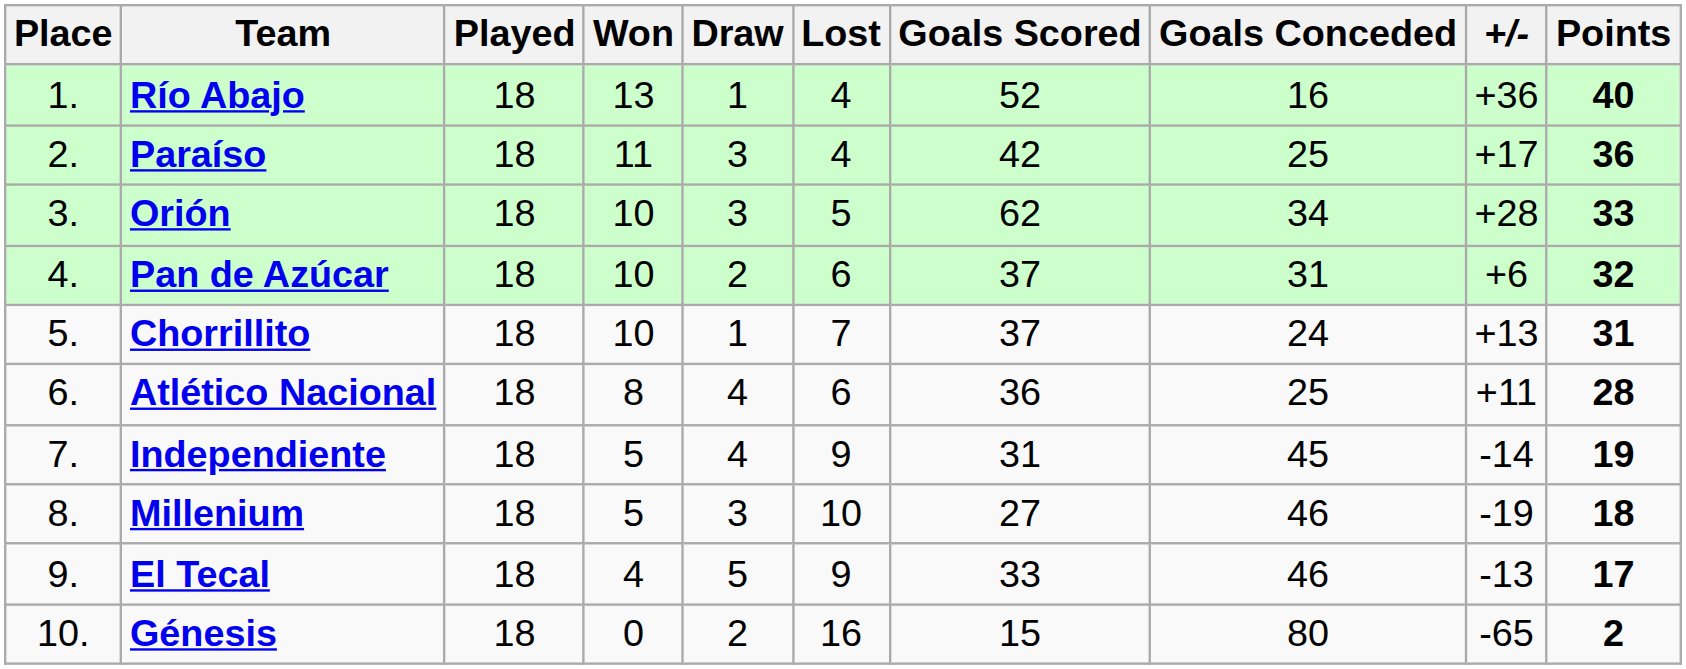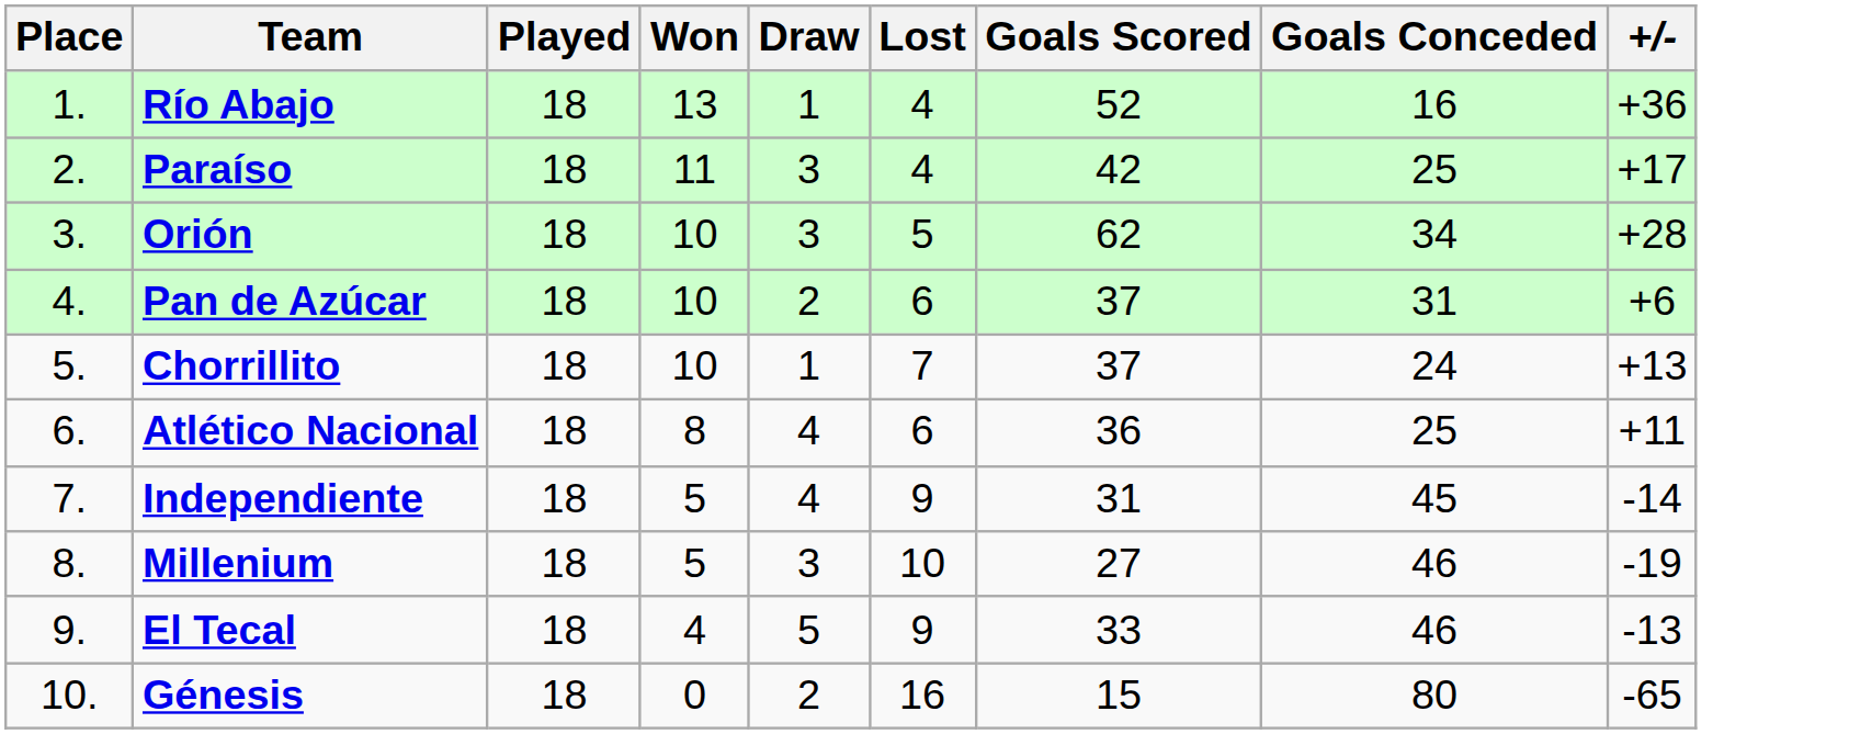 <table class="wikitable" style="text-align: center;">
 <tr>
 <th>Place</th>
 <th>Team</th>
 <th>Played</th>
 <th>Won</th>
 <th>Draw</th>
 <th>Lost</th>
 <th>Goals Scored</th>
 <th>Goals Conceded</th>
 <th><em>+/-</em></th>
-<th><strong>Points</strong></th>
 </tr>
 <tr bgcolor=#ccffcc>
 <td>1.</td>
 <td align="left"><strong><a href='#'>Río Abajo</a></strong></td>
 <td>18</td>
 <td>13</td>
 <td>1</td>
 <td>4</td>
 <td>52</td>
 <td>16</td>
 <td>+36</td>
-<td><strong>40</strong></td>
 </tr>
 <tr bgcolor=#ccffcc>
 <td>2.</td>
 <td align="left"><strong><a href='#'>Paraíso</a></strong></td>
 <td>18</td>
 <td>11</td>
 <td>3</td>
 <td>4</td>
 <td>42</td>
 <td>25</td>
 <td>+17</td>
-<td><strong>36</strong></td>
 </tr>
 <tr bgcolor=#ccffcc>
 <td>3.</td>
 <td align="left"><strong><a href='#'>Orión</a></strong></td>
 <td>18</td>
 <td>10</td>
 <td>3</td>
 <td>5</td>
 <td>62</td>
 <td>34</td>
 <td>+28</td>
-<td><strong>33</strong></td>
 </tr>
 <tr bgcolor=#ccffcc>
 <td>4.</td>
 <td align="left"><strong><a href='#'>Pan de Azúcar</a></strong></td>
 <td>18</td>
 <td>10</td>
 <td>2</td>
 <td>6</td>
 <td>37</td>
 <td>31</td>
 <td>+6</td>
-<td><strong>32</strong></td>
 </tr>
 <tr>
 <td>5.</td>
 <td align="left"><strong><a href='#'>Chorrillito</a></strong></td>
 <td>18</td>
 <td>10</td>
 <td>1</td>
 <td>7</td>
 <td>37</td>
 <td>24</td>
 <td>+13</td>
-<td><strong>31</strong></td>
 </tr>
 <tr>
 <td>6.</td>
 <td align="left"><strong><a href='#'>Atlético Nacional</a></strong></td>
 <td>18</td>
 <td>8</td>
 <td>4</td>
 <td>6</td>
 <td>36</td>
 <td>25</td>
 <td>+11</td>
-<td><strong>28</strong></td>
 </tr>
 <tr>
 <td>7.</td>
 <td align="left"><strong><a href='#'>Independiente</a></strong></td>
 <td>18</td>
 <td>5</td>
 <td>4</td>
 <td>9</td>
 <td>31</td>
 <td>45</td>
 <td>-14</td>
-<td><strong>19</strong></td>
 </tr>
 <tr>
 <td>8.</td>
 <td align="left"><strong><a href='#'>Millenium</a></strong></td>
 <td>18</td>
 <td>5</td>
 <td>3</td>
 <td>10</td>
 <td>27</td>
 <td>46</td>
 <td>-19</td>
-<td><strong>18</strong></td>
 </tr>
 <tr>
 <td>9.</td>
 <td align="left"><strong><a href='#'>El Tecal</a></strong></td>
 <td>18</td>
 <td>4</td>
 <td>5</td>
 <td>9</td>
 <td>33</td>
 <td>46</td>
 <td>-13</td>
-<td><strong>17</strong></td>
 </tr>
 <tr>
 <td>10.</td>
 <td align="left"><strong><a href='#'>Génesis</a></strong></td>
 <td>18</td>
 <td>0</td>
 <td>2</td>
 <td>16</td>
 <td>15</td>
 <td>80</td>
 <td>-65</td>
-<td><strong>2</strong></td>
 </tr>
 </table>
